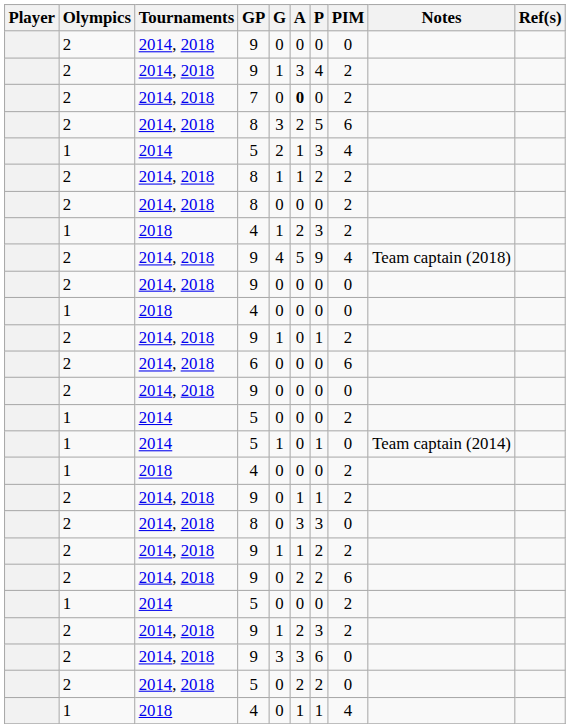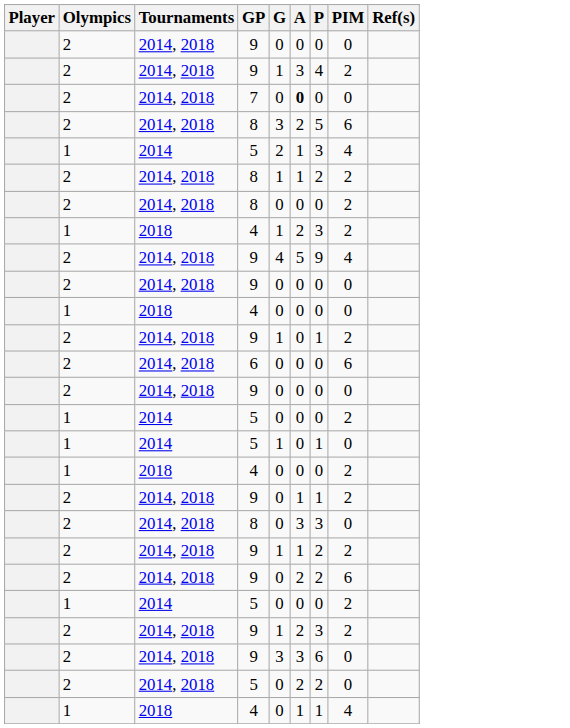 <table class="wikitable sortable plainrowheaders" style="text-align:center;">
 <tr>
 <th scope="col">Player</th>
 <th scope="col">Olympics</th>
 <th scope="col">Tournaments</th>
 <th scope="col">GP</th>
 <th scope="col">G</th>
 <th scope="col">A</th>
 <th scope="col">P</th>
 <th scope="col">PIM</th>
-<th scope="col">Notes</th>
 <th scope="col" class="unsortable">Ref(s)</th>
 </tr>
 <tr>
 <th scope="row"></th>
 <td align=left>2</td>
 <td align=left><a href='#'>2014</a>, <a href='#'>2018</a></td>
 <td>9</td>
 <td>0</td>
 <td>0</td>
 <td>0</td>
 <td>0</td>
-<td align=left></td>
 <td align=center></td>
 </tr>
 <tr>
 <th scope="row"></th>
 <td align=left>2</td>
 <td align=left><a href='#'>2014</a>, <a href='#'>2018</a></td>
 <td>9</td>
 <td>1</td>
 <td>3</td>
 <td>4</td>
 <td>2</td>
-<td align=left></td>
 <td align=center></td>
 </tr>
 <tr>
 <th scope="row"></th>
 <td align=left>2</td>
 <td align=left><a href='#'>2014</a>, <a href='#'>2018</a></td>
 <td>7</td>
 <td>0</td>
 <td><strong>0</strong></td>
 <td>0</td>
-<td>2</td>
-<td align=left></td>
+<td>0</td>
 <td align=center></td>
 </tr>
 <tr>
 <th scope="row"></th>
 <td align=left>2</td>
 <td align=left><a href='#'>2014</a>, <a href='#'>2018</a></td>
 <td>8</td>
 <td>3</td>
 <td>2</td>
 <td>5</td>
 <td>6</td>
-<td align=left></td>
 <td align=center></td>
 </tr>
 <tr>
 <th scope="row"></th>
 <td align=left>1</td>
 <td align=left><a href='#'>2014</a></td>
 <td>5</td>
 <td>2</td>
 <td>1</td>
 <td>3</td>
 <td>4</td>
-<td align=left></td>
 <td align=center></td>
 </tr>
 <tr>
 <th scope="row"></th>
 <td align=left>2</td>
 <td align=left><a href='#'>2014</a>, <a href='#'>2018</a></td>
 <td>8</td>
 <td>1</td>
 <td>1</td>
 <td>2</td>
 <td>2</td>
-<td align=left></td>
 <td align=center></td>
 </tr>
 <tr>
 <th scope="row"></th>
 <td align=left>2</td>
 <td align=left><a href='#'>2014</a>, <a href='#'>2018</a></td>
 <td>8</td>
 <td>0</td>
 <td>0</td>
 <td>0</td>
 <td>2</td>
-<td align=left></td>
 <td align=center></td>
 </tr>
 <tr>
 <th scope="row"></th>
 <td align=left>1</td>
 <td align=left><a href='#'>2018</a></td>
 <td>4</td>
 <td>1</td>
 <td>2</td>
 <td>3</td>
 <td>2</td>
-<td align=left></td>
 <td align=center></td>
 </tr>
 <tr>
 <th scope="row"></th>
 <td align=left>2</td>
 <td align=left><a href='#'>2014</a>, <a href='#'>2018</a></td>
 <td>9</td>
 <td>4</td>
 <td>5</td>
 <td>9</td>
 <td>4</td>
-<td align=left>Team captain (2018)</td>
 <td align=center></td>
 </tr>
 <tr>
 <th scope="row"></th>
 <td align=left>2</td>
 <td align=left><a href='#'>2014</a>, <a href='#'>2018</a></td>
 <td>9</td>
 <td>0</td>
 <td>0</td>
 <td>0</td>
 <td>0</td>
-<td align=left></td>
 <td align=center></td>
 </tr>
 <tr>
 <th scope="row"></th>
 <td align=left>1</td>
 <td align=left><a href='#'>2018</a></td>
 <td>4</td>
 <td>0</td>
 <td>0</td>
 <td>0</td>
 <td>0</td>
-<td align=left></td>
 <td align=center></td>
 </tr>
 <tr>
 <th scope="row"></th>
 <td align=left>2</td>
 <td align=left><a href='#'>2014</a>, <a href='#'>2018</a></td>
 <td>9</td>
 <td>1</td>
 <td>0</td>
 <td>1</td>
 <td>2</td>
-<td align=left></td>
 <td align=center></td>
 </tr>
 <tr>
 <th scope="row"></th>
 <td align=left>2</td>
 <td align=left><a href='#'>2014</a>, <a href='#'>2018</a></td>
 <td>6</td>
 <td>0</td>
 <td>0</td>
 <td>0</td>
 <td>6</td>
-<td align=left></td>
 <td align=center></td>
 </tr>
 <tr>
 <th scope="row"></th>
 <td align=left>2</td>
 <td align=left><a href='#'>2014</a>, <a href='#'>2018</a></td>
 <td>9</td>
 <td>0</td>
 <td>0</td>
 <td>0</td>
 <td>0</td>
-<td align=left></td>
 <td align=center></td>
 </tr>
 <tr>
 <th scope="row"></th>
 <td align=left>1</td>
 <td align=left><a href='#'>2014</a></td>
 <td>5</td>
 <td>0</td>
 <td>0</td>
 <td>0</td>
 <td>2</td>
-<td align=left></td>
 <td align=center></td>
 </tr>
 <tr>
 <th scope="row"></th>
 <td align=left>1</td>
 <td align=left><a href='#'>2014</a></td>
 <td>5</td>
 <td>1</td>
 <td>0</td>
 <td>1</td>
 <td>0</td>
-<td align=left>Team captain (2014)</td>
 <td align=center></td>
 </tr>
 <tr>
 <th scope="row"></th>
 <td align=left>1</td>
 <td align=left><a href='#'>2018</a></td>
 <td>4</td>
 <td>0</td>
 <td>0</td>
 <td>0</td>
 <td>2</td>
-<td align=left></td>
 <td align=center></td>
 </tr>
 <tr>
 <th scope="row"></th>
 <td align=left>2</td>
 <td align=left><a href='#'>2014</a>, <a href='#'>2018</a></td>
 <td>9</td>
 <td>0</td>
 <td>1</td>
 <td>1</td>
 <td>2</td>
-<td align=left></td>
 <td align=center></td>
 </tr>
 <tr>
 <th scope="row"></th>
 <td align=left>2</td>
 <td align=left><a href='#'>2014</a>, <a href='#'>2018</a></td>
 <td>8</td>
 <td>0</td>
 <td>3</td>
 <td>3</td>
 <td>0</td>
-<td align=left></td>
 <td align=center></td>
 </tr>
 <tr>
 <th scope="row"></th>
 <td align=left>2</td>
 <td align=left><a href='#'>2014</a>, <a href='#'>2018</a></td>
 <td>9</td>
 <td>1</td>
 <td>1</td>
 <td>2</td>
 <td>2</td>
-<td align=left></td>
 <td align=center></td>
 </tr>
 <tr>
 <th scope="row"></th>
 <td align=left>2</td>
 <td align=left><a href='#'>2014</a>, <a href='#'>2018</a></td>
 <td>9</td>
 <td>0</td>
 <td>2</td>
 <td>2</td>
 <td>6</td>
-<td align=left></td>
 <td align=center></td>
 </tr>
 <tr>
 <th scope="row"></th>
 <td align=left>1</td>
 <td align=left><a href='#'>2014</a></td>
 <td>5</td>
 <td>0</td>
 <td>0</td>
 <td>0</td>
 <td>2</td>
-<td align=left></td>
 <td align=center></td>
 </tr>
 <tr>
 <th scope="row"></th>
 <td align=left>2</td>
 <td align=left><a href='#'>2014</a>, <a href='#'>2018</a></td>
 <td>9</td>
 <td>1</td>
 <td>2</td>
 <td>3</td>
 <td>2</td>
-<td align=left></td>
 <td align=center></td>
 </tr>
 <tr>
 <th scope="row"></th>
 <td align=left>2</td>
 <td align=left><a href='#'>2014</a>, <a href='#'>2018</a></td>
 <td>9</td>
 <td>3</td>
 <td>3</td>
 <td>6</td>
 <td>0</td>
-<td align=left></td>
 <td align=center></td>
 </tr>
 <tr>
 <th scope="row"></th>
 <td align=left>2</td>
 <td align=left><a href='#'>2014</a>, <a href='#'>2018</a></td>
 <td>5</td>
 <td>0</td>
 <td>2</td>
 <td>2</td>
 <td>0</td>
-<td align=left></td>
 <td align=center></td>
 </tr>
 <tr>
 <th scope="row"></th>
 <td align=left>1</td>
 <td align=left><a href='#'>2018</a></td>
 <td>4</td>
 <td>0</td>
 <td>1</td>
 <td>1</td>
 <td>4</td>
-<td align=left></td>
 <td align=center></td>
 </tr>
 </table>
